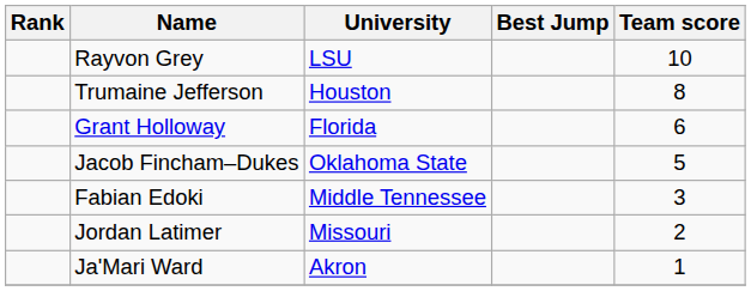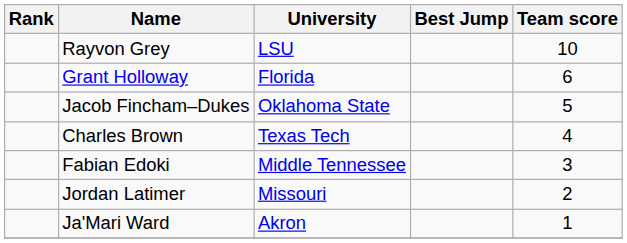 <table class="wikitable sortable" style="text-align:center">
 <tr>
 <th>Rank</th>
 <th>Name</th>
 <th>University</th>
 <th>Best Jump</th>
 <th>Team score</th>
 </tr>
 <tr>
 <td></td>
 <td align=left>Rayvon Grey</td>
 <td align=left><a href='#'>LSU</a></td>
 <td><strong></strong></td>
 <td>10</td>
 </tr>
 <tr>
 <td></td>
-<td align=left>Trumaine Jefferson</td>
-<td align=left><a href='#'>Houston</a></td>
-<td><strong></strong></td>
-<td>8</td>
-</tr>
-<tr>
-<td></td>
 <td align=left><a href='#'>Grant Holloway</a></td>
 <td align=left><a href='#'>Florida</a></td>
 <td><strong></strong></td>
 <td>6</td>
 </tr>
 <tr>
 <td></td>
 <td align=left>Jacob Fincham–Dukes </td>
 <td align=left><a href='#'>Oklahoma State</a></td>
 <td><strong></strong></td>
 <td>5</td>
+</tr>
+<tr>
+<td></td>
+<td align=left>Charles Brown</td>
+<td align=left><a href='#'>Texas Tech</a></td>
+<td><strong></strong></td>
+<td>4</td>
 </tr>
 <tr>
 <td></td>
 <td align=left>Fabian Edoki </td>
 <td align=left><a href='#'>Middle Tennessee</a></td>
 <td><strong></strong></td>
 <td>3</td>
 </tr>
 <tr>
 <td></td>
 <td align=left>Jordan Latimer</td>
 <td align=left><a href='#'>Missouri</a></td>
 <td><strong></strong></td>
 <td>2</td>
 </tr>
 <tr>
 <td></td>
 <td align=left>Ja'Mari Ward</td>
 <td align=left><a href='#'>Akron</a></td>
 <td><strong></strong></td>
 <td>1</td>
 </tr>
 <tr>
 </tr>
 </table>
